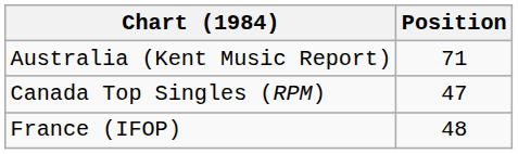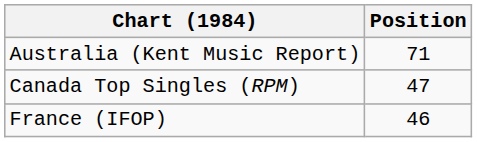 <table class="wikitable sortable">
 <tr>
 <th>Chart (1984)</th>
 <th>Position</th>
 </tr>
 <tr>
 <td>Australia (Kent Music Report)</td>
 <td align="center">71</td>
 </tr>
 <tr>
 <td>Canada Top Singles (<em>RPM</em>)</td>
 <td align="center">47</td>
 </tr>
 <tr>
 <td>France (IFOP)</td>
-<td align="center">48</td>
+<td align="center">46</td>
 </tr>
 </table>
